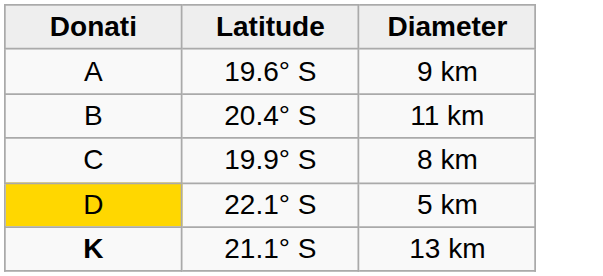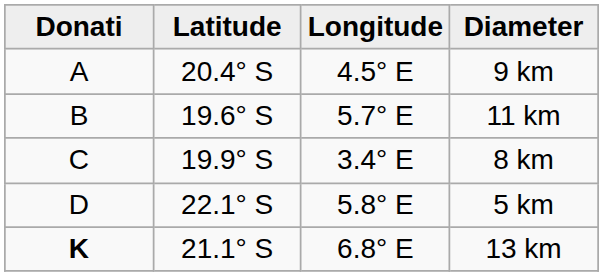 <table class="wikitable">
 <tr>
 <th width="25%" style="background:#eeeeee;">Donati</th>
 <th width="25%" style="background:#eeeeee;">Latitude</th>
+<th width="25%" style="background:#eeeeee;">Longitude</th>
 <th width="25%" style="background:#eeeeee;">Diameter</th>
 </tr>
 <tr>
 <td align="center">A</td>
-<td align="center">19.6° S</td>
+<td align="center">20.4° S</td>
+<td align="center">4.5° E</td>
 <td align="center">9 km</td>
 </tr>
 <tr>
 <td align="center">B</td>
-<td align="center">20.4° S</td>
+<td align="center">19.6° S</td>
+<td align="center">5.7° E</td>
 <td align="center">11 km</td>
 </tr>
 <tr>
 <td align="center">C</td>
 <td align="center">19.9° S</td>
+<td align="center">3.4° E</td>
 <td align="center">8 km</td>
 </tr>
 <tr>
-<td align="center" style="background: gold;">D</td>
+<td align="center">D</td>
 <td align="center">22.1° S</td>
+<td align="center">5.8° E</td>
 <td align="center">5 km</td>
 </tr>
 <tr>
 <td align="center"><strong>K</strong></td>
 <td align="center">21.1° S</td>
+<td align="center">6.8° E</td>
 <td align="center">13 km</td>
 </tr>
 </table>
